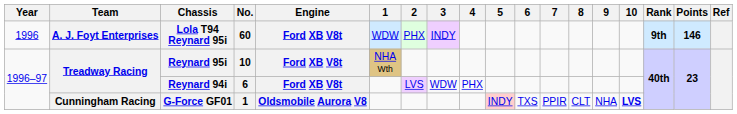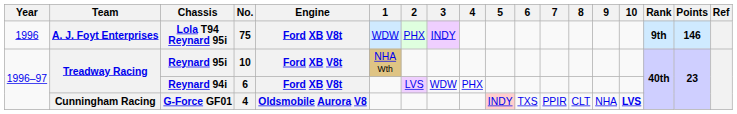 <table class="wikitable" style="text-align:center; font-size:90%">
 <tr>
 <th>Year</th>
 <th>Team</th>
 <th>Chassis</th>
 <th>No.</th>
 <th>Engine</th>
 <th>1</th>
 <th>2</th>
 <th>3</th>
 <th>4</th>
 <th>5</th>
 <th>6</th>
 <th>7</th>
 <th>8</th>
 <th>9</th>
 <th>10</th>
 <th>Rank</th>
 <th>Points</th>
 <th>Ref</th>
 </tr>
 <tr>
 <td><a href='#'>1996</a></td>
 <th><a href='#'>A. J. Foyt Enterprises</a></th>
 <th><a href='#'>Lola</a> T94<small></small><br> <a href='#'>Reynard</a> 95i<small></small></th>
-<th>60</th>
+<th>75</th>
 <th><a href='#'>Ford</a> <a href='#'>XB</a> <a href='#'>V8</a><a href='#'>t</a></th>
 <td style="background:#CFEAFF;"><a href='#'>WDW</a><br></td>
 <td style="background:#DFFFDF;"><a href='#'>PHX</a><br></td>
 <td style="background:#EFCFFF;"><a href='#'>INDY</a><br></td>
 <td></td>
 <td></td>
 <td></td>
 <td></td>
 <td></td>
 <td></td>
 <td></td>
 <td style="background:#CFEAFF;"><strong>9th</strong></td>
 <td style="background:#CFEAFF;"><strong>146</strong></td>
 <th></th>
 </tr>
 <tr>
 <td rowspan=3><a href='#'>1996–97</a></td>
 <th rowspan=2><a href='#'>Treadway Racing</a></th>
 <th><a href='#'>Reynard</a> 95i</th>
 <th>10</th>
 <th><a href='#'>Ford</a> <a href='#'>XB</a> <a href='#'>V8</a><a href='#'>t</a></th>
 <td style="background:#DFC484;"><a href='#'>NHA</a><br><small>Wth</small></td>
 <td></td>
 <td></td>
 <td></td>
 <td></td>
 <td></td>
 <td></td>
 <td></td>
 <td></td>
 <td></td>
 <td style="background:#CFCFFF;" rowspan=3><strong>40th</strong></td>
 <td style="background:#CFCFFF;" rowspan=3><strong>23</strong></td>
 <th rowspan=3></th>
 </tr>
 <tr>
 <th><a href='#'>Reynard</a> 94i</th>
 <th>6</th>
 <th><a href='#'>Ford</a> <a href='#'>XB</a> <a href='#'>V8</a><a href='#'>t</a></th>
 <td></td>
 <td style="background:#EFCFFF;"><a href='#'>LVS</a><br></td>
 <td><a href='#'>WDW</a></td>
 <td><a href='#'>PHX</a></td>
 <td></td>
 <td></td>
 <td></td>
 <td></td>
 <td></td>
 <td></td>
 </tr>
 <tr>
 <th>Cunningham Racing</th>
 <th><a href='#'>G-Force</a> GF01</th>
-<th>1</th>
+<th>4</th>
 <th><a href='#'>Oldsmobile</a> <a href='#'>Aurora</a> <a href='#'>V8</a></th>
 <td></td>
 <td></td>
 <td></td>
 <td></td>
 <td style="background:#FFCFCF;"><a href='#'>INDY</a><br></td>
 <td><a href='#'>TXS</a></td>
 <td><a href='#'>PPIR</a></td>
 <td><a href='#'>CLT</a></td>
 <td><a href='#'>NHA</a></td>
 <td><strong><a href='#'>LVS</a></strong></td>
 </tr>
 </table>
